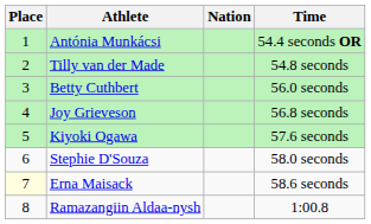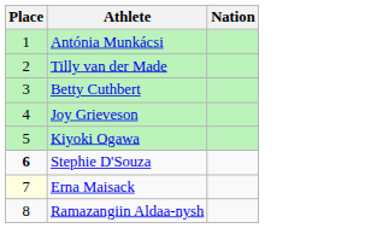 <table class=wikitable>
 <tr>
 <th>Place</th>
 <th>Athlete</th>
 <th>Nation</th>
-<th>Time</th>
 </tr>
 <tr align=center bgcolor=bbf3bb>
 <td>1</td>
 <td align=left><a href='#'>Antónia Munkácsi</a></td>
 <td align=left></td>
-<td>54.4 seconds <strong>OR</strong></td>
 </tr>
 <tr align=center bgcolor=bbf3bb>
 <td>2</td>
 <td align=left><a href='#'>Tilly van der Made</a></td>
 <td align=left></td>
-<td>54.8 seconds</td>
 </tr>
 <tr align=center bgcolor=bbf3bb>
 <td>3</td>
 <td align=left><a href='#'>Betty Cuthbert</a></td>
 <td align=left></td>
-<td>56.0 seconds</td>
 </tr>
 <tr align=center bgcolor=bbf3bb>
 <td>4</td>
 <td align=left><a href='#'>Joy Grieveson</a></td>
 <td align=left></td>
-<td>56.8 seconds</td>
 </tr>
 <tr align=center bgcolor=bbf3bb>
 <td>5</td>
 <td align=left><a href='#'>Kiyoki Ogawa</a></td>
 <td align=left></td>
-<td>57.6 seconds</td>
 </tr>
 <tr align=center>
-<td>6</td>
+<td><strong>6</strong></td>
 <td align=left><a href='#'>Stephie D'Souza</a></td>
 <td align=left></td>
-<td>58.0 seconds</td>
 </tr>
 <tr align=center>
 <td style="background: lightyellow;">7</td>
 <td align=left><a href='#'>Erna Maisack</a></td>
 <td align=left></td>
-<td>58.6 seconds</td>
 </tr>
 <tr align=center>
 <td>8</td>
 <td align=left><a href='#'>Ramazangiin Aldaa-nysh</a></td>
 <td align=left></td>
-<td>1:00.8</td>
 </tr>
 </table>
